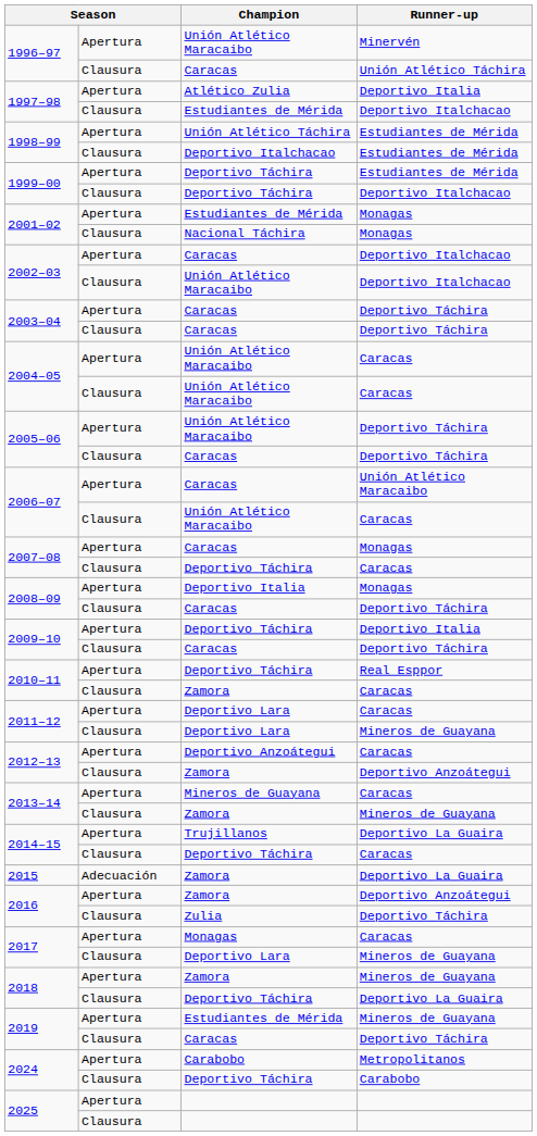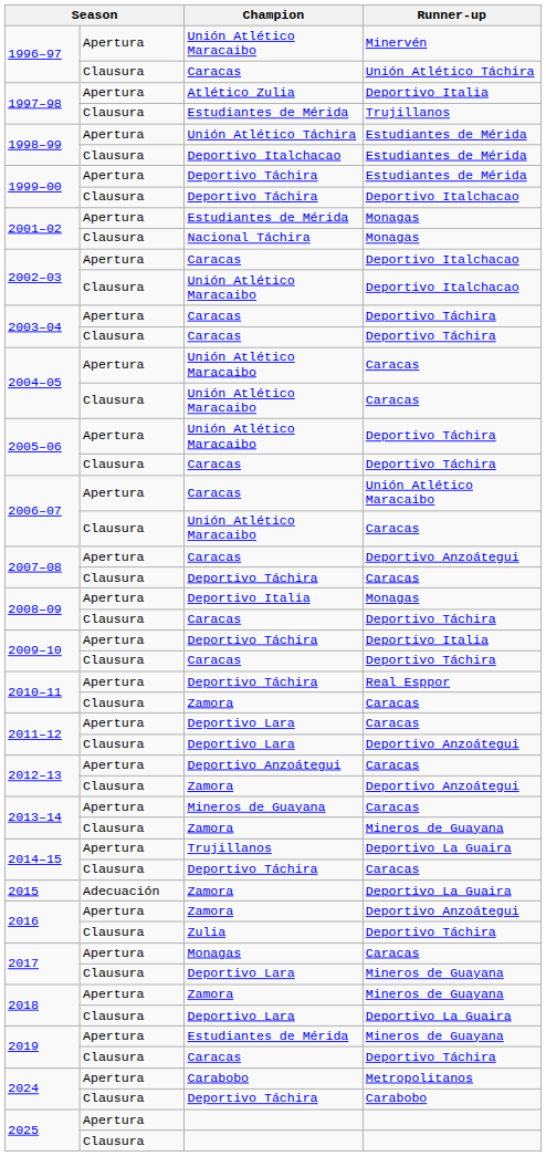 <table class="wikitable sortable">
 <tr>
 <th width="150" colspan="2">Season</th>
 <th width="175">Champion</th>
 <th width="175">Runner-up</th>
 </tr>
 <tr>
 <td rowspan=2 width=70><a href='#'>1996–97</a></td>
 <td width=100>Apertura</td>
 <td><a href='#'>Unión Atlético Maracaibo</a></td>
 <td><a href='#'>Minervén</a></td>
 </tr>
 <tr>
 <td>Clausura</td>
 <td><a href='#'>Caracas</a></td>
 <td><a href='#'>Unión Atlético Táchira</a></td>
 </tr>
 <tr>
 <td rowspan=2 width=70><a href='#'>1997–98</a></td>
 <td width=100>Apertura</td>
 <td><a href='#'>Atlético Zulia</a></td>
 <td><a href='#'>Deportivo Italia</a></td>
 </tr>
 <tr>
 <td>Clausura</td>
 <td><a href='#'>Estudiantes de Mérida</a></td>
-<td><a href='#'>Deportivo Italchacao</a></td>
+<td><a href='#'>Trujillanos</a></td>
 </tr>
 <tr>
 <td rowspan=2 width=70><a href='#'>1998–99</a></td>
 <td width=100>Apertura</td>
 <td><a href='#'>Unión Atlético Táchira</a></td>
 <td><a href='#'>Estudiantes de Mérida</a></td>
 </tr>
 <tr>
 <td>Clausura</td>
 <td><a href='#'>Deportivo Italchacao</a></td>
 <td><a href='#'>Estudiantes de Mérida</a></td>
 </tr>
 <tr>
 <td rowspan=2 width=70><a href='#'>1999–00</a></td>
 <td width=100>Apertura</td>
 <td><a href='#'>Deportivo Táchira</a></td>
 <td><a href='#'>Estudiantes de Mérida</a></td>
 </tr>
 <tr>
 <td>Clausura</td>
 <td><a href='#'>Deportivo Táchira</a></td>
 <td><a href='#'>Deportivo Italchacao</a></td>
 </tr>
 <tr>
 <td rowspan=2 width=70><a href='#'>2001–02</a></td>
 <td width=100>Apertura</td>
 <td><a href='#'>Estudiantes de Mérida</a></td>
 <td><a href='#'>Monagas</a></td>
 </tr>
 <tr>
 <td>Clausura</td>
 <td><a href='#'>Nacional Táchira</a></td>
 <td><a href='#'>Monagas</a></td>
 </tr>
 <tr>
 <td rowspan=2 width=70><a href='#'>2002–03</a></td>
 <td width=100>Apertura</td>
 <td><a href='#'>Caracas</a></td>
 <td><a href='#'>Deportivo Italchacao</a></td>
 </tr>
 <tr>
 <td>Clausura</td>
 <td><a href='#'>Unión Atlético Maracaibo</a></td>
 <td><a href='#'>Deportivo Italchacao</a></td>
 </tr>
 <tr>
 <td rowspan=2 width=70><a href='#'>2003–04</a></td>
 <td width=100>Apertura</td>
 <td><a href='#'>Caracas</a></td>
 <td><a href='#'>Deportivo Táchira</a></td>
 </tr>
 <tr>
 <td>Clausura</td>
 <td><a href='#'>Caracas</a></td>
 <td><a href='#'>Deportivo Táchira</a></td>
 </tr>
 <tr>
 <td rowspan=2 width=70><a href='#'>2004–05</a></td>
 <td width=100>Apertura</td>
 <td><a href='#'>Unión Atlético Maracaibo</a></td>
 <td><a href='#'>Caracas</a></td>
 </tr>
 <tr>
 <td>Clausura</td>
 <td><a href='#'>Unión Atlético Maracaibo</a></td>
 <td><a href='#'>Caracas</a></td>
 </tr>
 <tr>
 <td rowspan=2 width=70><a href='#'>2005–06</a></td>
 <td width=100>Apertura</td>
 <td><a href='#'>Unión Atlético Maracaibo</a></td>
 <td><a href='#'>Deportivo Táchira</a></td>
 </tr>
 <tr>
 <td>Clausura</td>
 <td><a href='#'>Caracas</a></td>
 <td><a href='#'>Deportivo Táchira</a></td>
 </tr>
 <tr>
 <td rowspan=2 width=70><a href='#'>2006–07</a></td>
 <td width=100>Apertura</td>
 <td><a href='#'>Caracas</a></td>
 <td><a href='#'>Unión Atlético Maracaibo</a></td>
 </tr>
 <tr>
 <td>Clausura</td>
 <td><a href='#'>Unión Atlético Maracaibo</a></td>
 <td><a href='#'>Caracas</a></td>
 </tr>
 <tr>
 <td rowspan=2 width=70><a href='#'>2007–08</a></td>
 <td width=100>Apertura</td>
 <td><a href='#'>Caracas</a></td>
-<td><a href='#'>Monagas</a></td>
+<td><a href='#'>Deportivo Anzoátegui</a></td>
 </tr>
 <tr>
 <td>Clausura</td>
 <td><a href='#'>Deportivo Táchira</a></td>
 <td><a href='#'>Caracas</a></td>
 </tr>
 <tr>
 <td rowspan=2 width=70><a href='#'>2008–09</a></td>
 <td width=100>Apertura</td>
 <td><a href='#'>Deportivo Italia</a></td>
 <td><a href='#'>Monagas</a></td>
 </tr>
 <tr>
 <td>Clausura</td>
 <td><a href='#'>Caracas</a></td>
 <td><a href='#'>Deportivo Táchira</a></td>
 </tr>
 <tr>
 <td rowspan=2 width=70><a href='#'>2009–10</a></td>
 <td width=100>Apertura</td>
 <td><a href='#'>Deportivo Táchira</a></td>
 <td><a href='#'>Deportivo Italia</a></td>
 </tr>
 <tr>
 <td>Clausura</td>
 <td><a href='#'>Caracas</a></td>
 <td><a href='#'>Deportivo Táchira</a></td>
 </tr>
 <tr>
 <td rowspan=2 width=70><a href='#'>2010–11</a></td>
 <td width=100>Apertura</td>
 <td><a href='#'>Deportivo Táchira</a></td>
 <td><a href='#'>Real Esppor</a></td>
 </tr>
 <tr>
 <td>Clausura</td>
 <td><a href='#'>Zamora</a></td>
 <td><a href='#'>Caracas</a></td>
 </tr>
 <tr>
 <td rowspan=2 width=70><a href='#'>2011–12</a></td>
 <td width=100>Apertura</td>
 <td><a href='#'>Deportivo Lara</a></td>
 <td><a href='#'>Caracas</a></td>
 </tr>
 <tr>
 <td>Clausura</td>
 <td><a href='#'>Deportivo Lara</a></td>
-<td><a href='#'>Mineros de Guayana</a></td>
+<td><a href='#'>Deportivo Anzoátegui</a></td>
 </tr>
 <tr>
 <td rowspan=2 width=70><a href='#'>2012–13</a></td>
 <td width=100>Apertura</td>
 <td><a href='#'>Deportivo Anzoátegui</a></td>
 <td><a href='#'>Caracas</a></td>
 </tr>
 <tr>
 <td>Clausura</td>
 <td><a href='#'>Zamora</a></td>
 <td><a href='#'>Deportivo Anzoátegui</a></td>
 </tr>
 <tr>
 <td rowspan=2 width=70><a href='#'>2013–14</a></td>
 <td width=100>Apertura</td>
 <td><a href='#'>Mineros de Guayana</a></td>
 <td><a href='#'>Caracas</a></td>
 </tr>
 <tr>
 <td>Clausura</td>
 <td><a href='#'>Zamora</a></td>
 <td><a href='#'>Mineros de Guayana</a></td>
 </tr>
 <tr>
 <td rowspan=2 width=70><a href='#'>2014–15</a></td>
 <td width=100>Apertura</td>
 <td><a href='#'>Trujillanos</a></td>
 <td><a href='#'>Deportivo La Guaira</a></td>
 </tr>
 <tr>
 <td>Clausura</td>
 <td><a href='#'>Deportivo Táchira</a></td>
 <td><a href='#'>Caracas</a></td>
 </tr>
 <tr>
 <td width=70><a href='#'>2015</a></td>
 <td width=100>Adecuación</td>
 <td><a href='#'>Zamora</a></td>
 <td><a href='#'>Deportivo La Guaira</a></td>
 </tr>
 <tr>
 <td rowspan=2 width=50><a href='#'>2016</a></td>
 <td width=100>Apertura</td>
 <td><a href='#'>Zamora</a></td>
 <td><a href='#'>Deportivo Anzoátegui</a></td>
 </tr>
 <tr>
 <td>Clausura</td>
 <td><a href='#'>Zulia</a></td>
 <td><a href='#'>Deportivo Táchira</a></td>
 </tr>
 <tr>
 <td rowspan=2 width=50><a href='#'>2017</a></td>
 <td width=100>Apertura</td>
 <td><a href='#'>Monagas</a></td>
 <td><a href='#'>Caracas</a></td>
 </tr>
 <tr>
 <td>Clausura</td>
 <td><a href='#'>Deportivo Lara</a></td>
 <td><a href='#'>Mineros de Guayana</a></td>
 </tr>
 <tr>
 <td rowspan=2 width=50><a href='#'>2018</a></td>
 <td width=100>Apertura</td>
 <td><a href='#'>Zamora</a></td>
 <td><a href='#'>Mineros de Guayana</a></td>
 </tr>
 <tr>
 <td>Clausura</td>
-<td><a href='#'>Deportivo Táchira</a></td>
+<td><a href='#'>Deportivo Lara</a></td>
 <td><a href='#'>Deportivo La Guaira</a></td>
 </tr>
 <tr>
 <td rowspan=2 width=50><a href='#'>2019</a></td>
 <td width=100>Apertura</td>
 <td><a href='#'>Estudiantes de Mérida</a></td>
 <td><a href='#'>Mineros de Guayana</a></td>
 </tr>
 <tr>
 <td>Clausura</td>
 <td><a href='#'>Caracas</a></td>
 <td><a href='#'>Deportivo Táchira</a></td>
 </tr>
 <tr>
 <td rowspan=2 width=50><a href='#'>2024</a></td>
 <td width=100>Apertura</td>
 <td><a href='#'>Carabobo</a></td>
 <td><a href='#'>Metropolitanos</a></td>
 </tr>
 <tr>
 <td>Clausura</td>
 <td><a href='#'>Deportivo Táchira</a></td>
 <td><a href='#'>Carabobo</a></td>
 </tr>
 <tr>
 <td rowspan=2 width=50><a href='#'>2025</a></td>
 <td width=100>Apertura</td>
 <td></td>
 <td></td>
 </tr>
 <tr>
 <td>Clausura</td>
 <td></td>
 <td></td>
 </tr>
 </table>
